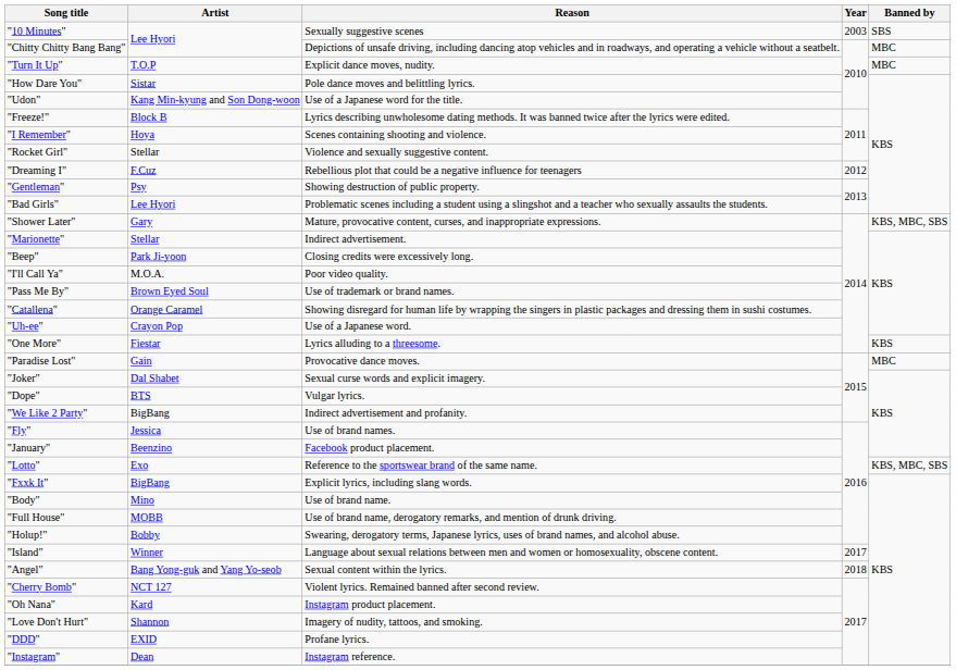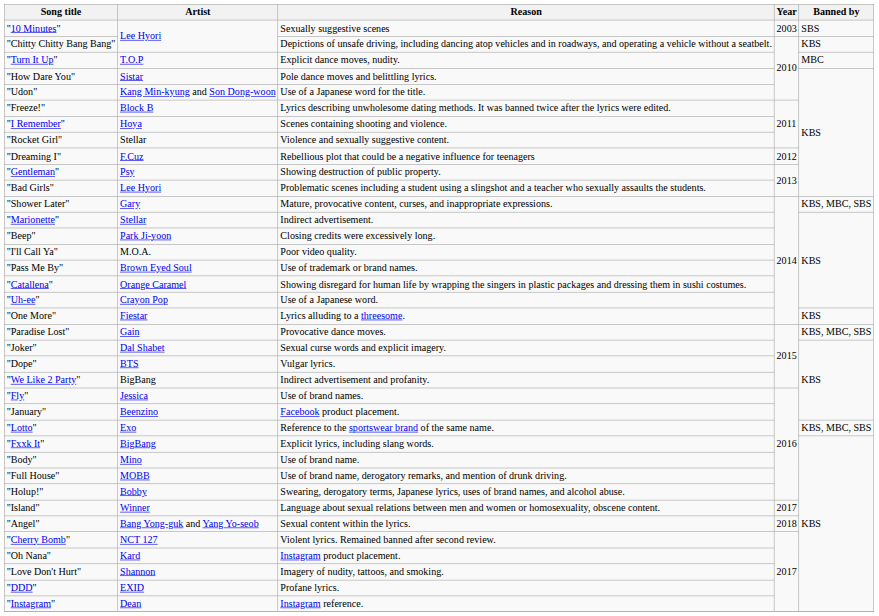 <table class="wikitable sortable sticky-header">
 <tr>
 <th>Song title</th>
 <th>Artist</th>
 <th>Reason</th>
 <th>Year</th>
 <th>Banned by</th>
 </tr>
 <tr>
 <td>"<a href='#'>10 Minutes</a>"</td>
 <td rowspan="2"><a href='#'>Lee Hyori</a></td>
 <td>Sexually suggestive scenes</td>
 <td>2003</td>
 <td>SBS</td>
 </tr>
 <tr>
 <td>"Chitty Chitty Bang Bang"</td>
 <td>Depictions of unsafe driving, including dancing atop vehicles and in roadways, and operating a vehicle without a seatbelt.</td>
 <td rowspan="4">2010</td>
-<td>MBC</td>
+<td>KBS</td>
 </tr>
 <tr>
 <td>"<a href='#'>Turn It Up</a>"</td>
 <td><a href='#'>T.O.P</a></td>
 <td>Explicit dance moves, nudity.</td>
 <td>MBC</td>
 </tr>
 <tr>
 <td>"How Dare You"</td>
 <td><a href='#'>Sistar</a></td>
 <td>Pole dance moves and belittling lyrics.</td>
 <td rowspan="8">KBS</td>
 </tr>
 <tr>
 <td>"Udon"</td>
 <td><a href='#'>Kang Min-kyung</a> and <a href='#'>Son Dong-woon</a></td>
 <td>Use of a Japanese word for the title.</td>
 </tr>
 <tr>
 <td>"Freeze!"</td>
 <td><a href='#'>Block B</a></td>
 <td>Lyrics describing unwholesome dating methods. It was banned twice after the lyrics were edited.</td>
 <td rowspan="3">2011</td>
 </tr>
 <tr>
 <td>"<a href='#'>I Remember</a>"</td>
 <td><a href='#'>Hoya</a></td>
 <td>Scenes containing shooting and violence.</td>
 </tr>
 <tr>
 <td>"Rocket Girl"</td>
 <td>Stellar</td>
 <td>Violence and sexually suggestive content.</td>
 </tr>
 <tr>
 <td>"Dreaming I"</td>
 <td><a href='#'>F.Cuz</a></td>
 <td>Rebellious plot that could be a negative influence for teenagers</td>
 <td>2012</td>
 </tr>
 <tr>
 <td>"<a href='#'>Gentleman</a>"</td>
 <td><a href='#'>Psy</a></td>
 <td>Showing destruction of public property.</td>
 <td rowspan="2">2013</td>
 </tr>
 <tr>
 <td>"Bad Girls"</td>
 <td><a href='#'>Lee Hyori</a></td>
 <td>Problematic scenes including a student using a slingshot and a teacher who sexually assaults the students.</td>
 </tr>
 <tr>
 <td>"Shower Later"</td>
 <td><a href='#'>Gary</a></td>
 <td>Mature, provocative content, curses, and inappropriate expressions.</td>
 <td rowspan="8">2014</td>
 <td>KBS, MBC, SBS</td>
 </tr>
 <tr>
 <td>"<a href='#'>Marionette</a>"</td>
 <td><a href='#'>Stellar</a></td>
 <td>Indirect advertisement.</td>
 <td rowspan="6">KBS</td>
 </tr>
 <tr>
 <td>"Beep"</td>
 <td><a href='#'>Park Ji-yoon</a></td>
 <td>Closing credits were excessively long.</td>
 </tr>
 <tr>
 <td>"I'll Call Ya"</td>
 <td>M.O.A.</td>
 <td>Poor video quality.</td>
 </tr>
 <tr>
 <td>"Pass Me By"</td>
 <td><a href='#'>Brown Eyed Soul</a></td>
 <td>Use of trademark or brand names.</td>
 </tr>
 <tr>
 <td>"<a href='#'>Catallena</a>"</td>
 <td><a href='#'>Orange Caramel</a></td>
 <td>Showing disregard for human life by wrapping the singers in plastic packages and dressing them in sushi costumes.</td>
 </tr>
 <tr>
 <td>"<a href='#'>Uh-ee</a>"</td>
 <td><a href='#'>Crayon Pop</a></td>
 <td>Use of a Japanese word.</td>
 </tr>
 <tr>
 <td>"One More"</td>
 <td><a href='#'>Fiestar</a></td>
 <td>Lyrics alluding to a <a href='#'>threesome</a>.</td>
 <td>KBS</td>
 </tr>
 <tr>
 <td>"Paradise Lost"</td>
 <td><a href='#'>Gain</a></td>
 <td>Provocative dance moves.</td>
 <td rowspan="4">2015</td>
-<td>MBC</td>
+<td>KBS, MBC, SBS</td>
 </tr>
 <tr>
 <td>"Joker"</td>
 <td><a href='#'>Dal Shabet</a></td>
 <td>Sexual curse words and explicit imagery.</td>
 <td rowspan="5">KBS</td>
 </tr>
 <tr>
 <td>"Dope"</td>
 <td><a href='#'>BTS</a></td>
 <td>Vulgar lyrics.</td>
 </tr>
 <tr>
 <td>"<a href='#'>We Like 2 Party</a>"</td>
 <td>BigBang</td>
 <td>Indirect advertisement and profanity.</td>
 </tr>
 <tr>
 <td>"<a href='#'>Fly</a>"</td>
 <td><a href='#'>Jessica</a></td>
 <td>Use of brand names.</td>
 <td rowspan="7">2016</td>
 </tr>
 <tr>
 <td>"January"</td>
 <td><a href='#'>Beenzino</a></td>
 <td><a href='#'>Facebook</a> product placement.</td>
 </tr>
 <tr>
 <td>"<a href='#'>Lotto</a>"</td>
 <td><a href='#'>Exo</a></td>
 <td>Reference to the <a href='#'>sportswear brand</a> of the same name.</td>
 <td>KBS, MBC, SBS</td>
 </tr>
 <tr>
 <td>"<a href='#'>Fxxk It</a>"</td>
 <td><a href='#'>BigBang</a></td>
 <td>Explicit lyrics, including slang words.</td>
 <td rowspan="11">KBS</td>
 </tr>
 <tr>
 <td>"Body"</td>
 <td><a href='#'>Mino</a></td>
 <td>Use of brand name.</td>
 </tr>
 <tr>
 <td>"Full House"</td>
 <td><a href='#'>MOBB</a></td>
 <td>Use of brand name, derogatory remarks, and mention of drunk driving.</td>
 </tr>
 <tr>
 <td>"Holup!"</td>
 <td><a href='#'>Bobby</a></td>
 <td>Swearing, derogatory terms, Japanese lyrics, uses of brand names, and alcohol abuse.</td>
 </tr>
 <tr>
 <td>"Island"</td>
 <td><a href='#'>Winner</a></td>
 <td>Language about sexual relations between men and women or homosexuality, obscene content.</td>
 <td>2017</td>
 </tr>
 <tr>
 <td>"Angel"</td>
 <td><a href='#'>Bang Yong-guk</a> and <a href='#'>Yang Yo-seob</a></td>
 <td>Sexual content within the lyrics.</td>
 <td>2018</td>
 </tr>
 <tr>
 <td>"<a href='#'>Cherry Bomb</a>"</td>
 <td><a href='#'>NCT 127</a></td>
 <td>Violent lyrics. Remained banned after second review.</td>
 <td rowspan="5">2017</td>
 </tr>
 <tr>
 <td>"Oh Nana"</td>
 <td><a href='#'>Kard</a></td>
 <td><a href='#'>Instagram</a> product placement.</td>
 </tr>
 <tr>
 <td>"Love Don't Hurt"</td>
 <td><a href='#'>Shannon</a></td>
 <td>Imagery of nudity, tattoos, and smoking.</td>
 </tr>
 <tr>
 <td>"<a href='#'>DDD</a>"</td>
 <td><a href='#'>EXID</a></td>
 <td>Profane lyrics.</td>
 </tr>
 <tr>
 <td>"<a href='#'>Instagram</a>"</td>
 <td><a href='#'>Dean</a></td>
 <td><a href='#'>Instagram</a> reference.</td>
 </tr>
 <tr>
 </tr>
 </table>
